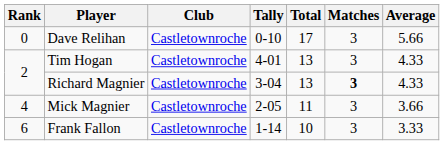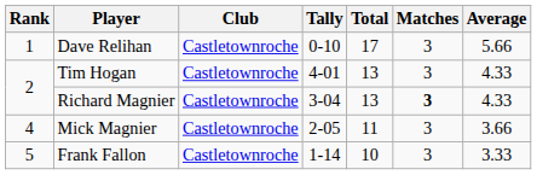 <table class="wikitable">
 <tr>
 <th>Rank</th>
 <th>Player</th>
 <th>Club</th>
 <th>Tally</th>
 <th>Total</th>
 <th>Matches</th>
 <th>Average</th>
 </tr>
 <tr>
-<td rowspan="1" style="text-align:center;">0</td>
+<td rowspan="1" style="text-align:center;">1</td>
 <td>Dave Relihan</td>
 <td><a href='#'>Castletownroche</a></td>
 <td align=center>0-10</td>
 <td align=center>17</td>
 <td align=center>3</td>
 <td align=center>5.66</td>
 </tr>
 <tr>
 <td rowspan="2" style="text-align:center;">2</td>
 <td>Tim Hogan</td>
 <td><a href='#'>Castletownroche</a></td>
 <td align=center>4-01</td>
 <td align=center>13</td>
 <td align=center>3</td>
 <td align=center>4.33</td>
 </tr>
 <tr>
 <td>Richard Magnier</td>
 <td><a href='#'>Castletownroche</a></td>
 <td align=center>3-04</td>
 <td align=center>13</td>
 <td align=center><strong>3</strong></td>
 <td align=center>4.33</td>
 </tr>
 <tr>
 <td rowspan="1" style="text-align:center;">4</td>
 <td>Mick Magnier</td>
 <td><a href='#'>Castletownroche</a></td>
 <td align=center>2-05</td>
 <td align=center>11</td>
 <td align=center>3</td>
 <td align=center>3.66</td>
 </tr>
 <tr>
-<td rowspan="1" style="text-align:center;">6</td>
+<td rowspan="1" style="text-align:center;">5</td>
 <td>Frank Fallon</td>
 <td><a href='#'>Castletownroche</a></td>
 <td align=center>1-14</td>
 <td align=center>10</td>
 <td align=center>3</td>
 <td align=center>3.33</td>
 </tr>
 </table>
